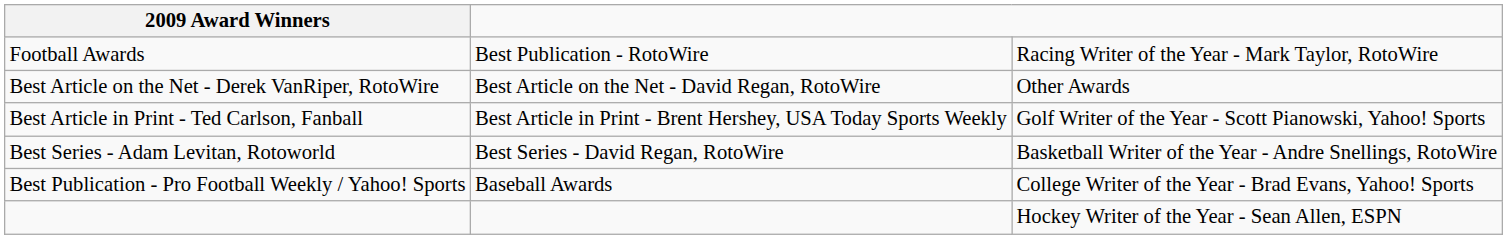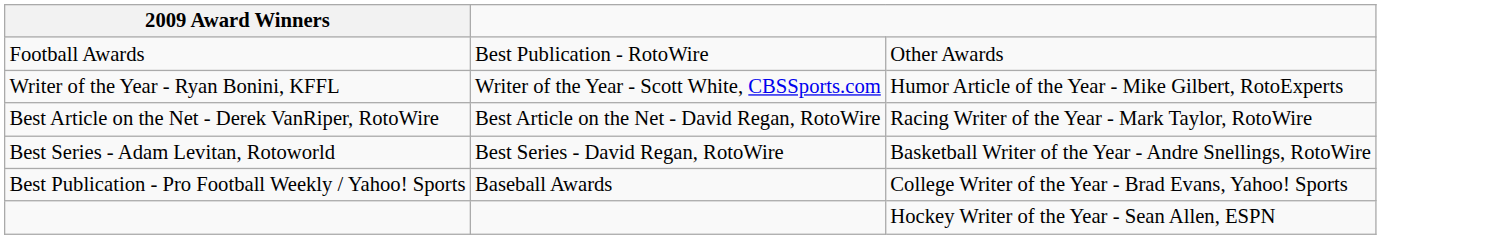 <table class="wikitable collapsible collapsed" border="1">
 <tr>
 <th>2009 Award Winners</th>
 </tr>
 <tr>
 <td>Football Awards</td>
 <td>Best Publication - RotoWire</td>
-<td>Racing Writer of the Year - Mark Taylor, RotoWire</td>
+<td>Other Awards</td>
+</tr>
+<tr>
+<td>Writer of the Year - Ryan Bonini, KFFL</td>
+<td>Writer of the Year - Scott White, <a href='#'>CBSSports.com</a></td>
+<td>Humor Article of the Year - Mike Gilbert, RotoExperts</td>
 </tr>
 <tr>
 <td>Best Article on the Net - Derek VanRiper, RotoWire</td>
 <td>Best Article on the Net - David Regan, RotoWire</td>
-<td>Other Awards</td>
-</tr>
-<tr>
-<td>Best Article in Print - Ted Carlson, Fanball</td>
-<td>Best Article in Print - Brent Hershey, USA Today Sports Weekly</td>
-<td>Golf Writer of the Year - Scott Pianowski, Yahoo! Sports</td>
+<td>Racing Writer of the Year - Mark Taylor, RotoWire</td>
 </tr>
 <tr>
 <td>Best Series - Adam Levitan, Rotoworld</td>
 <td>Best Series - David Regan, RotoWire</td>
 <td>Basketball Writer of the Year - Andre Snellings, RotoWire </td>
 </tr>
 <tr>
 <td>Best Publication - Pro Football Weekly / Yahoo! Sports</td>
 <td>Baseball Awards</td>
 <td>College Writer of the Year - Brad Evans, Yahoo! Sports</td>
 </tr>
 <tr>
 <td></td>
 <td></td>
 <td>Hockey Writer of the Year - Sean Allen, ESPN</td>
 </tr>
 </table>
